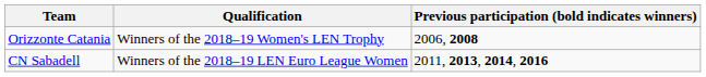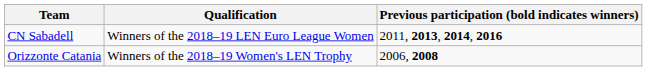 <table class="wikitable">
 <tr>
 <th>Team</th>
 <th>Qualification</th>
 <th>Previous participation (bold indicates winners)</th>
 </tr>
 <tr>
+<td> <a href='#'>CN Sabadell</a></td>
+<td>Winners of the <a href='#'>2018–19 LEN Euro League Women</a></td>
+<td>2011, <strong>2013</strong>, <strong>2014</strong>, <strong>2016</strong></td>
+</tr>
+<tr>
 <td> <a href='#'>Orizzonte Catania</a></td>
 <td>Winners of the <a href='#'>2018–19 Women's LEN Trophy</a></td>
 <td>2006, <strong>2008</strong></td>
 </tr>
-<tr>
-<td> <a href='#'>CN Sabadell</a></td>
-<td>Winners of the <a href='#'>2018–19 LEN Euro League Women</a></td>
-<td>2011, <strong>2013</strong>, <strong>2014</strong>, <strong>2016</strong></td>
-</tr>
 </table>
